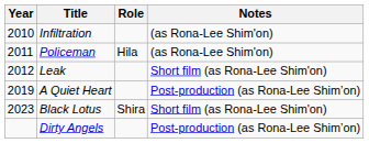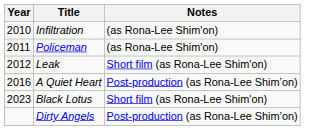 <table class="wikitable sortable">
 <tr>
 <th>Year</th>
 <th>Title</th>
-<th>Role</th>
 <th class="unsortable">Notes</th>
 </tr>
 <tr>
 <td>2010</td>
 <td><em>Infiltration</em></td>
-<td></td>
 <td>(as Rona-Lee Shim'on)</td>
 </tr>
 <tr>
 <td>2011</td>
 <td><em><a href='#'>Policeman</a></em></td>
-<td>Hila</td>
 <td>(as Rona-Lee Shim'on)</td>
 </tr>
 <tr>
 <td>2012</td>
 <td><em>Leak</em></td>
-<td></td>
 <td><a href='#'>Short film</a> (as Rona-Lee Shim'on)</td>
 </tr>
 <tr>
-<td>2019</td>
+<td>2016</td>
 <td><em>A Quiet Heart</em></td>
-<td></td>
 <td><a href='#'>Post-production</a> (as Rona-Lee Shim’on)</td>
 </tr>
 <tr>
 <td>2023</td>
 <td><em>Black Lotus</em></td>
-<td>Shira</td>
 <td><a href='#'>Short film</a> (as Rona-Lee Shim'on)</td>
 </tr>
 <tr>
 <td></td>
 <td><em><a href='#'>Dirty Angels</a></em></td>
-<td></td>
 <td><a href='#'>Post-production</a> (as Rona-Lee Shim’on)</td>
 </tr>
 </table>
